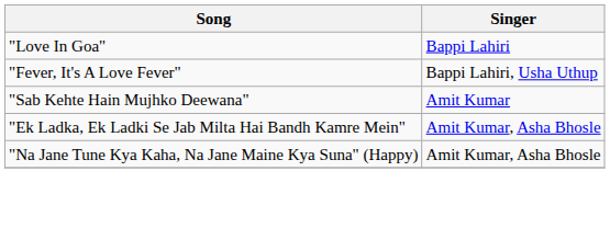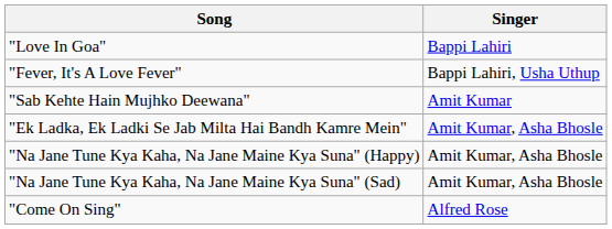 <table class="wikitable" style="font-size:95%;">
 <tr>
 <th>Song</th>
 <th>Singer</th>
 </tr>
 <tr>
 <td>"Love In Goa"</td>
 <td><a href='#'>Bappi Lahiri</a></td>
 </tr>
 <tr>
 <td>"Fever, It's A Love Fever"</td>
 <td>Bappi Lahiri, <a href='#'>Usha Uthup</a></td>
 </tr>
 <tr>
 <td>"Sab Kehte Hain Mujhko Deewana"</td>
 <td><a href='#'>Amit Kumar</a></td>
 </tr>
 <tr>
 <td>"Ek Ladka, Ek Ladki Se Jab Milta Hai Bandh Kamre Mein"</td>
 <td><a href='#'>Amit Kumar</a>, <a href='#'>Asha Bhosle</a></td>
 </tr>
 <tr>
 <td>"Na Jane Tune Kya Kaha, Na Jane Maine Kya Suna" (Happy)</td>
 <td>Amit Kumar, Asha Bhosle</td>
 </tr>
 <tr>
+<td>"Na Jane Tune Kya Kaha, Na Jane Maine Kya Suna" (Sad)</td>
+<td>Amit Kumar, Asha Bhosle</td>
+</tr>
+<tr>
+<td>"Come On Sing"</td>
+<td><a href='#'>Alfred Rose</a></td>
+</tr>
+<tr>
 </tr>
 </table>
